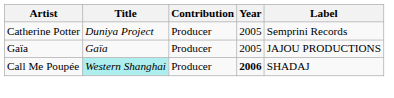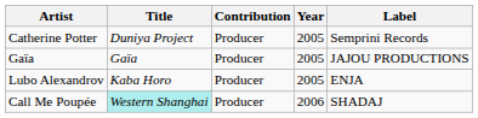 <table class="wikitable">
 <tr>
 <th>Artist</th>
 <th>Title</th>
 <th>Contribution</th>
 <th>Year</th>
 <th>Label</th>
 </tr>
 <tr>
 <td>Catherine Potter</td>
 <td><em>Duniya Project</em></td>
 <td>Producer</td>
 <td>2005</td>
 <td>Semprini Records</td>
 </tr>
 <tr>
 <td>Gaïa</td>
 <td><em>Gaïa</em></td>
 <td>Producer</td>
 <td>2005</td>
 <td>JAJOU PRODUCTIONS</td>
 </tr>
 <tr>
+<td>Lubo Alexandrov</td>
+<td><em>Kaba Horo</em></td>
+<td>Producer</td>
+<td>2005</td>
+<td>ENJA</td>
+</tr>
+<tr>
 <td>Call Me Poupée</td>
 <td style="background: paleturquoise;"><em>Western Shanghai</em></td>
 <td>Producer</td>
-<td><strong>2006</strong></td>
+<td>2006</td>
 <td>SHADAJ</td>
 </tr>
 </table>
